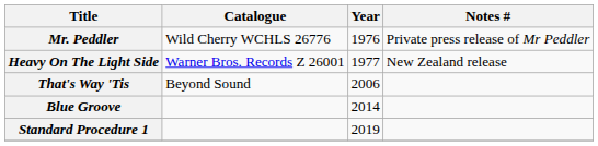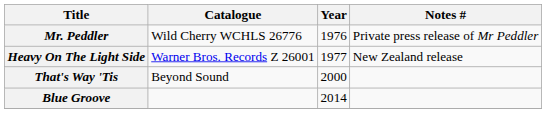 <table class="wikitable plainrowheaders sortable">
 <tr>
 <th scope="col" class="unsortable">Title</th>
 <th scope="col">Catalogue</th>
 <th scope="col">Year</th>
 <th scope="col" class="unsortable">Notes #</th>
 </tr>
 <tr>
 <th scope="row"><em>Mr. Peddler</em></th>
 <td>Wild Cherry WCHLS 26776</td>
 <td>1976</td>
 <td>Private press release of <em>Mr Peddler</em></td>
 </tr>
 <tr>
 <th scope="row"><em>Heavy On The Light Side</em></th>
 <td><a href='#'>Warner Bros. Records</a>  Z 26001</td>
 <td>1977</td>
 <td>New Zealand release</td>
 </tr>
 <tr>
 <th scope="row"><em>That's Way 'Tis</em></th>
 <td>Beyond Sound</td>
-<td>2006</td>
+<td>2000</td>
 <td></td>
 </tr>
 <tr>
 <th scope="row"><em>Blue Groove</em></th>
 <td></td>
 <td>2014</td>
 <td></td>
 </tr>
 <tr>
-<th scope="row"><em>Standard Procedure 1</em></th>
-<td></td>
-<td>2019</td>
-<td></td>
-</tr>
-<tr>
 </tr>
 </table>
